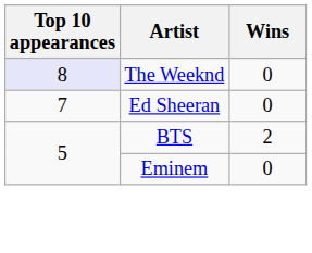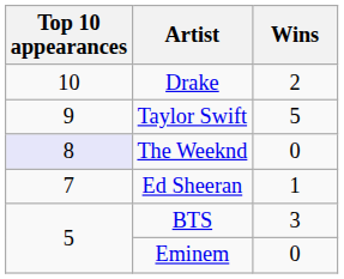 <table class="wikitable" style="text-align:center;">
 <tr>
 <th scope="col">Top 10<br>appearances</th>
 <th scope="col">Artist</th>
 <th scope="col" width="55">Wins</th>
+</tr>
+<tr>
+<td>10</td>
+<td><a href='#'>Drake</a></td>
+<td>2</td>
+</tr>
+<tr>
+<td>9</td>
+<td><a href='#'>Taylor Swift</a></td>
+<td>5</td>
 </tr>
 <tr>
 <td style="background: lavender;">8</td>
 <td><a href='#'>The Weeknd</a></td>
 <td>0</td>
 </tr>
 <tr>
 <td>7</td>
 <td><a href='#'>Ed Sheeran</a></td>
-<td>0</td>
+<td>1</td>
 </tr>
 <tr>
 <td rowspan="2">5</td>
 <td><a href='#'>BTS</a></td>
-<td>2</td>
+<td>3</td>
 </tr>
 <tr>
 <td><a href='#'>Eminem</a></td>
 <td>0</td>
 </tr>
 </table>
